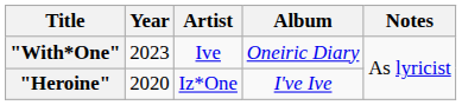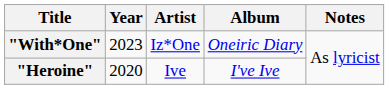 <table class="wikitable plainrowheaders" style="text-align:center">
 <tr>
 <th scope="col">Title</th>
 <th scope="col">Year</th>
 <th scope="col">Artist</th>
 <th scope="col">Album</th>
 <th scope="col">Notes</th>
 </tr>
 <tr>
 <th scope="row">"With*One"</th>
 <td>2023</td>
-<td><a href='#'>Ive</a></td>
+<td><a href='#'>Iz*One</a></td>
 <td><em><a href='#'>Oneiric Diary</a></em></td>
 <td rowspan="2">As <a href='#'>lyricist</a></td>
 </tr>
 <tr>
 <th scope="row">"Heroine"</th>
 <td>2020</td>
-<td><a href='#'>Iz*One</a></td>
+<td><a href='#'>Ive</a></td>
 <td><em><a href='#'>I've Ive</a></em></td>
 </tr>
 </table>
